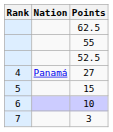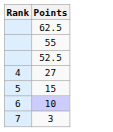 <table class="wikitable sortable" style="text-align:center">
 <tr>
 <th>Rank</th>
-<th>Nation</th>
 <th>Points</th>
 </tr>
 <tr>
 <td bgcolor = DDEEFF></td>
-<td align=left></td>
 <td>62.5</td>
 </tr>
 <tr>
 <td bgcolor = DDEEFF></td>
-<td align=left></td>
 <td>55</td>
 </tr>
 <tr>
 <td bgcolor = DDEEFF></td>
-<td align=left></td>
 <td>52.5</td>
 </tr>
 <tr>
 <td bgcolor = DDEEFF>4</td>
-<td align=left> <a href='#'>Panamá</a></td>
 <td>27</td>
 </tr>
 <tr>
 <td bgcolor = DDEEFF>5</td>
-<td align=left></td>
 <td>15</td>
 </tr>
 <tr style="background-color:#ccccff">
 <td bgcolor = DDEEFF>6</td>
-<td align=left></td>
 <td>10</td>
 </tr>
 <tr>
 <td bgcolor = DDEEFF>7</td>
-<td align=left></td>
 <td>3</td>
 </tr>
 </table>
